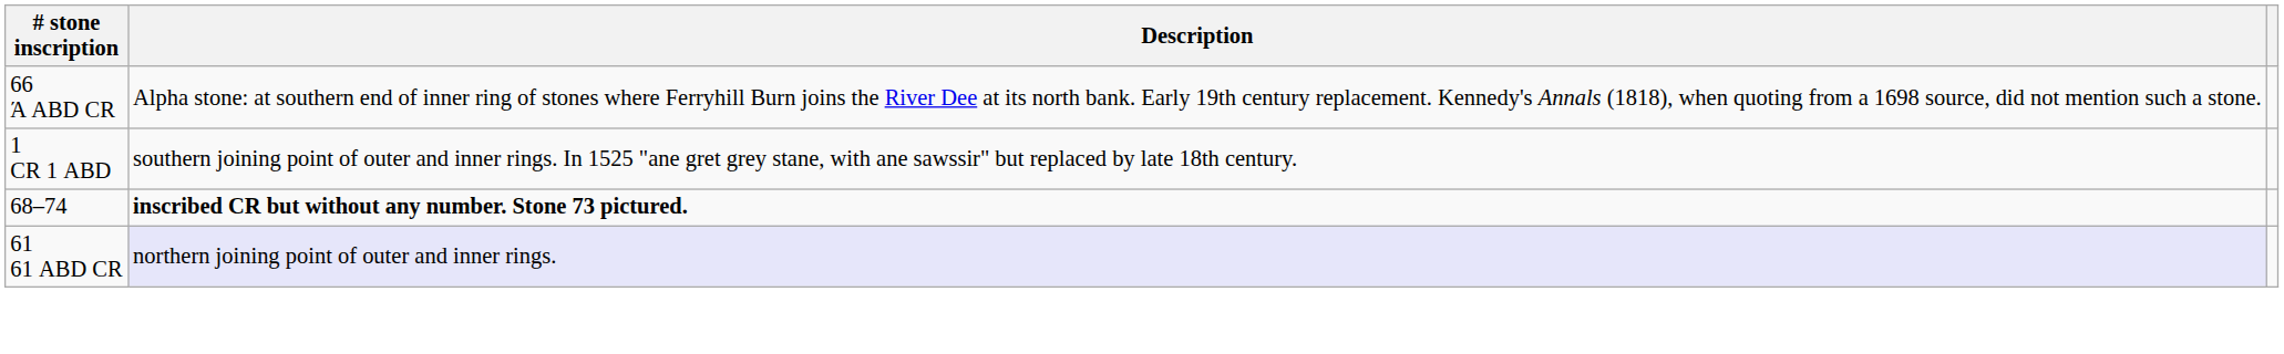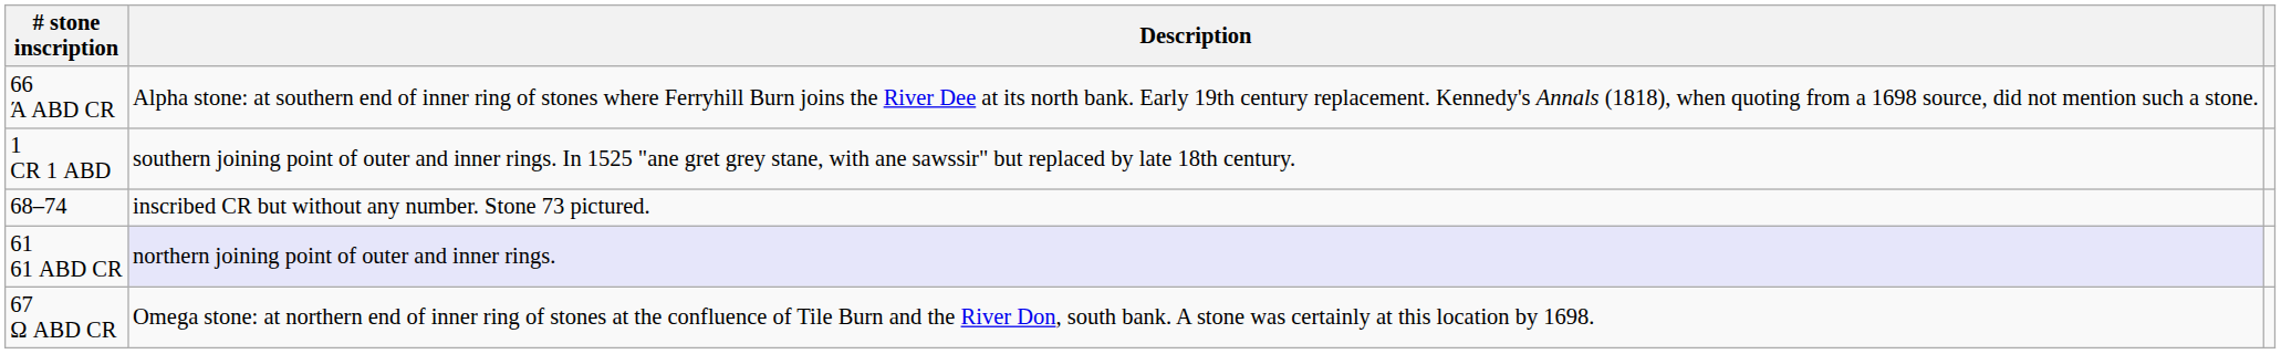 <table class="wikitable">
 <tr>
 <th># stone<br>inscription</th>
 <th>Description</th>
 <th></th>
 </tr>
 <tr>
 <td>66<br> Ά ABD CR</td>
 <td>Alpha stone: at southern end of inner ring of stones where Ferryhill Burn joins the <a href='#'>River Dee</a> at its north bank. Early 19th century replacement. Kennedy's <em>Annals</em> (1818), when quoting from a 1698 source, did not mention such a stone.</td>
 <td></td>
 </tr>
 <tr>
 <td>1<br>CR 1 ABD</td>
 <td>southern joining point of outer and inner rings. In 1525 "ane gret grey stane, with ane sawssir" but replaced by late 18th century.</td>
 <td></td>
 </tr>
 <tr>
 <td>68–74</td>
-<td><strong>inscribed CR but without any number. Stone 73 pictured.</strong></td>
+<td>inscribed CR but without any number. Stone 73 pictured.</td>
 <td></td>
 </tr>
 <tr>
 <td>61<br>61 ABD CR</td>
 <td style="background: lavender;">northern joining point of outer and inner rings.</td>
 <td></td>
 </tr>
+<tr>
+<td>67<br>Ω ABD CR</td>
+<td>Omega stone: at northern end of inner ring of stones at the confluence of Tile Burn and the <a href='#'>River Don</a>, south bank. A stone was certainly at this location by 1698.</td>
+<td></td>
+</tr>
 </table>
